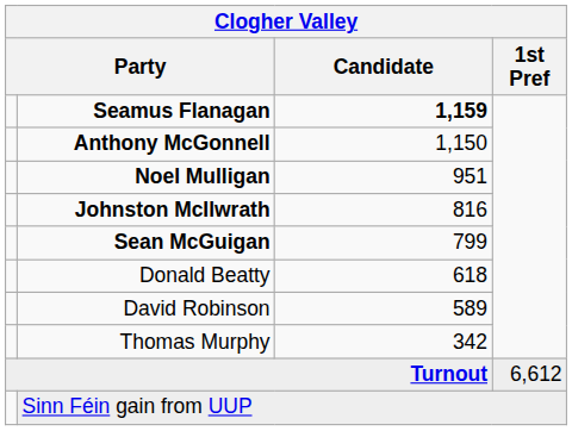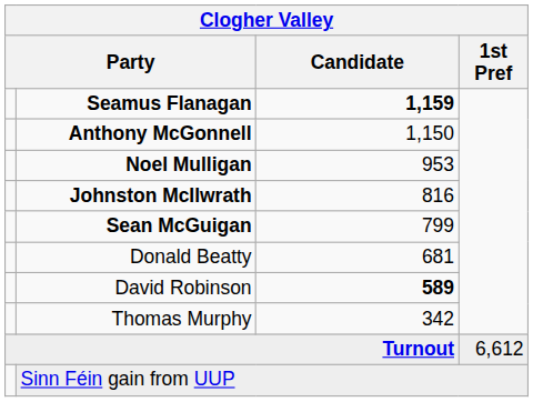 <table class="wikitable">
 <tr>
 <th colspan="4" align="center"><a href='#'>Clogher Valley</a></th>
 </tr>
 <tr>
 <th colspan="2" align="center" width=200>Party</th>
 <th width=160>Candidate</th>
 <th width=50>1st Pref</th>
 </tr>
 <tr>
 <td></td>
 <td align="right"><strong>Seamus Flanagan</strong></td>
 <td align="right"><strong>1,159</strong></td>
 </tr>
 <tr>
 <td></td>
 <td align="right"><strong>Anthony McGonnell</strong></td>
 <td align="right">1,150</td>
 </tr>
 <tr>
 <td></td>
 <td align="right"><strong>Noel Mulligan</strong></td>
-<td align="right">951</td>
+<td align="right">953</td>
 </tr>
 <tr>
 <td></td>
 <td align="right"><strong>Johnston McIlwrath</strong></td>
 <td align="right">816</td>
 </tr>
 <tr>
 <td></td>
 <td align="right"><strong>Sean McGuigan</strong></td>
 <td align="right">799</td>
 </tr>
 <tr>
 <td></td>
 <td align="right">Donald Beatty</td>
-<td align="right">618</td>
+<td align="right">681</td>
 </tr>
 <tr>
 <td></td>
 <td align="right">David Robinson</td>
-<td align="right">589</td>
+<td align="right"><strong>589</strong></td>
 </tr>
 <tr>
 <td></td>
 <td align="right">Thomas Murphy</td>
 <td align="right">342</td>
 </tr>
 <tr bgcolor="EEEEEE">
 <td colspan=3 align="right"><strong><a href='#'>Turnout</a></strong></td>
 <td align="right">6,612</td>
 </tr>
 <tr>
 <td bgcolor=></td>
 <td colspan=3 bgcolor="EEEEEE"><a href='#'>Sinn Féin</a> gain from <a href='#'>UUP</a></td>
 </tr>
 </table>
